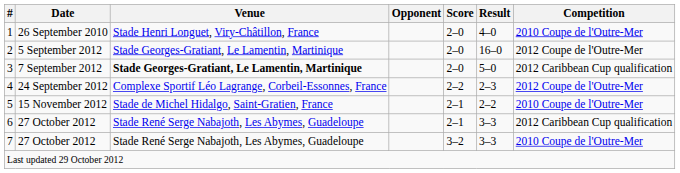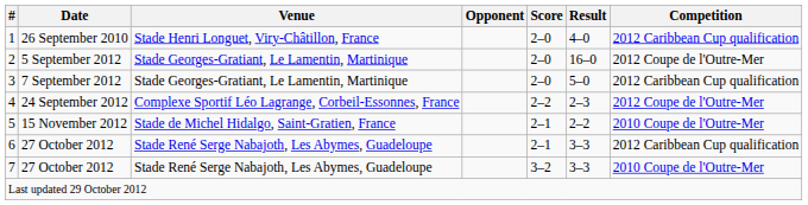 <table class="wikitable">
 <tr>
 <th>#</th>
 <th>Date</th>
 <th>Venue</th>
 <th>Opponent</th>
 <th>Score</th>
 <th>Result</th>
 <th>Competition</th>
 </tr>
 <tr>
 <td>1</td>
 <td>26 September 2010</td>
 <td><a href='#'>Stade Henri Longuet</a>, <a href='#'>Viry-Châtillon</a>, <a href='#'>France</a></td>
 <td></td>
 <td>2–0</td>
 <td>4–0</td>
-<td><a href='#'>2010 Coupe de l'Outre-Mer</a></td>
+<td><a href='#'>2012 Caribbean Cup qualification</a></td>
 </tr>
 <tr>
 <td>2</td>
 <td>5 September 2012</td>
 <td><a href='#'>Stade Georges-Gratiant</a>, <a href='#'>Le Lamentin</a>, <a href='#'>Martinique</a></td>
 <td></td>
 <td>2–0</td>
 <td>16–0</td>
 <td>2012 Coupe de l'Outre-Mer</td>
 </tr>
 <tr>
 <td>3</td>
 <td>7 September 2012</td>
-<td><strong>Stade Georges-Gratiant, Le Lamentin, Martinique</strong></td>
+<td>Stade Georges-Gratiant, Le Lamentin, Martinique</td>
 <td></td>
 <td>2–0</td>
 <td>5–0</td>
 <td>2012 Caribbean Cup qualification</td>
 </tr>
 <tr>
 <td>4</td>
 <td>24 September 2012</td>
 <td><a href='#'>Complexe Sportif Léo Lagrange</a>, <a href='#'>Corbeil-Essonnes</a>, <a href='#'>France</a></td>
 <td></td>
 <td>2–2</td>
 <td>2–3</td>
 <td><a href='#'>2012 Coupe de l'Outre-Mer</a></td>
 </tr>
 <tr>
 <td>5</td>
 <td>15 November 2012</td>
 <td><a href='#'>Stade de Michel Hidalgo</a>, <a href='#'>Saint-Gratien</a>, <a href='#'>France</a></td>
 <td></td>
 <td>2–1</td>
 <td>2–2</td>
 <td><a href='#'>2010 Coupe de l'Outre-Mer</a></td>
 </tr>
 <tr>
 <td>6</td>
 <td>27 October 2012</td>
 <td><a href='#'>Stade René Serge Nabajoth</a>, <a href='#'>Les Abymes</a>, <a href='#'>Guadeloupe</a></td>
 <td></td>
 <td>2–1</td>
 <td>3–3</td>
 <td>2012 Caribbean Cup qualification</td>
 </tr>
 <tr>
 <td>7</td>
 <td>27 October 2012</td>
 <td>Stade René Serge Nabajoth, Les Abymes, Guadeloupe</td>
 <td></td>
 <td>3–2</td>
 <td>3–3</td>
 <td><a href='#'>2010 Coupe de l'Outre-Mer</a></td>
 </tr>
 <tr>
 <td colspan="12"><small>Last updated 29 October 2012</small></td>
 </tr>
 </table>
